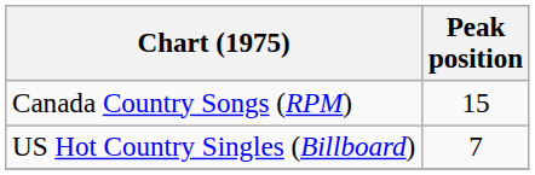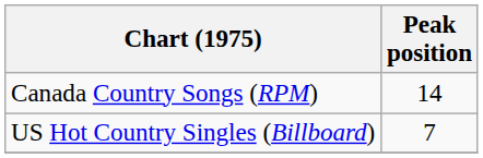 <table class="wikitable sortable">
 <tr>
 <th align="left">Chart (1975)</th>
 <th align="center">Peak<br>position</th>
 </tr>
 <tr>
 <td align="left">Canada <a href='#'>Country Songs</a> (<em><a href='#'>RPM</a></em>)</td>
-<td align="center">15</td>
+<td align="center">14</td>
 </tr>
 <tr>
 <td align="left">US <a href='#'>Hot Country Singles</a> (<em><a href='#'>Billboard</a></em>)</td>
 <td align="center">7</td>
 </tr>
 <tr>
 </tr>
 </table>
